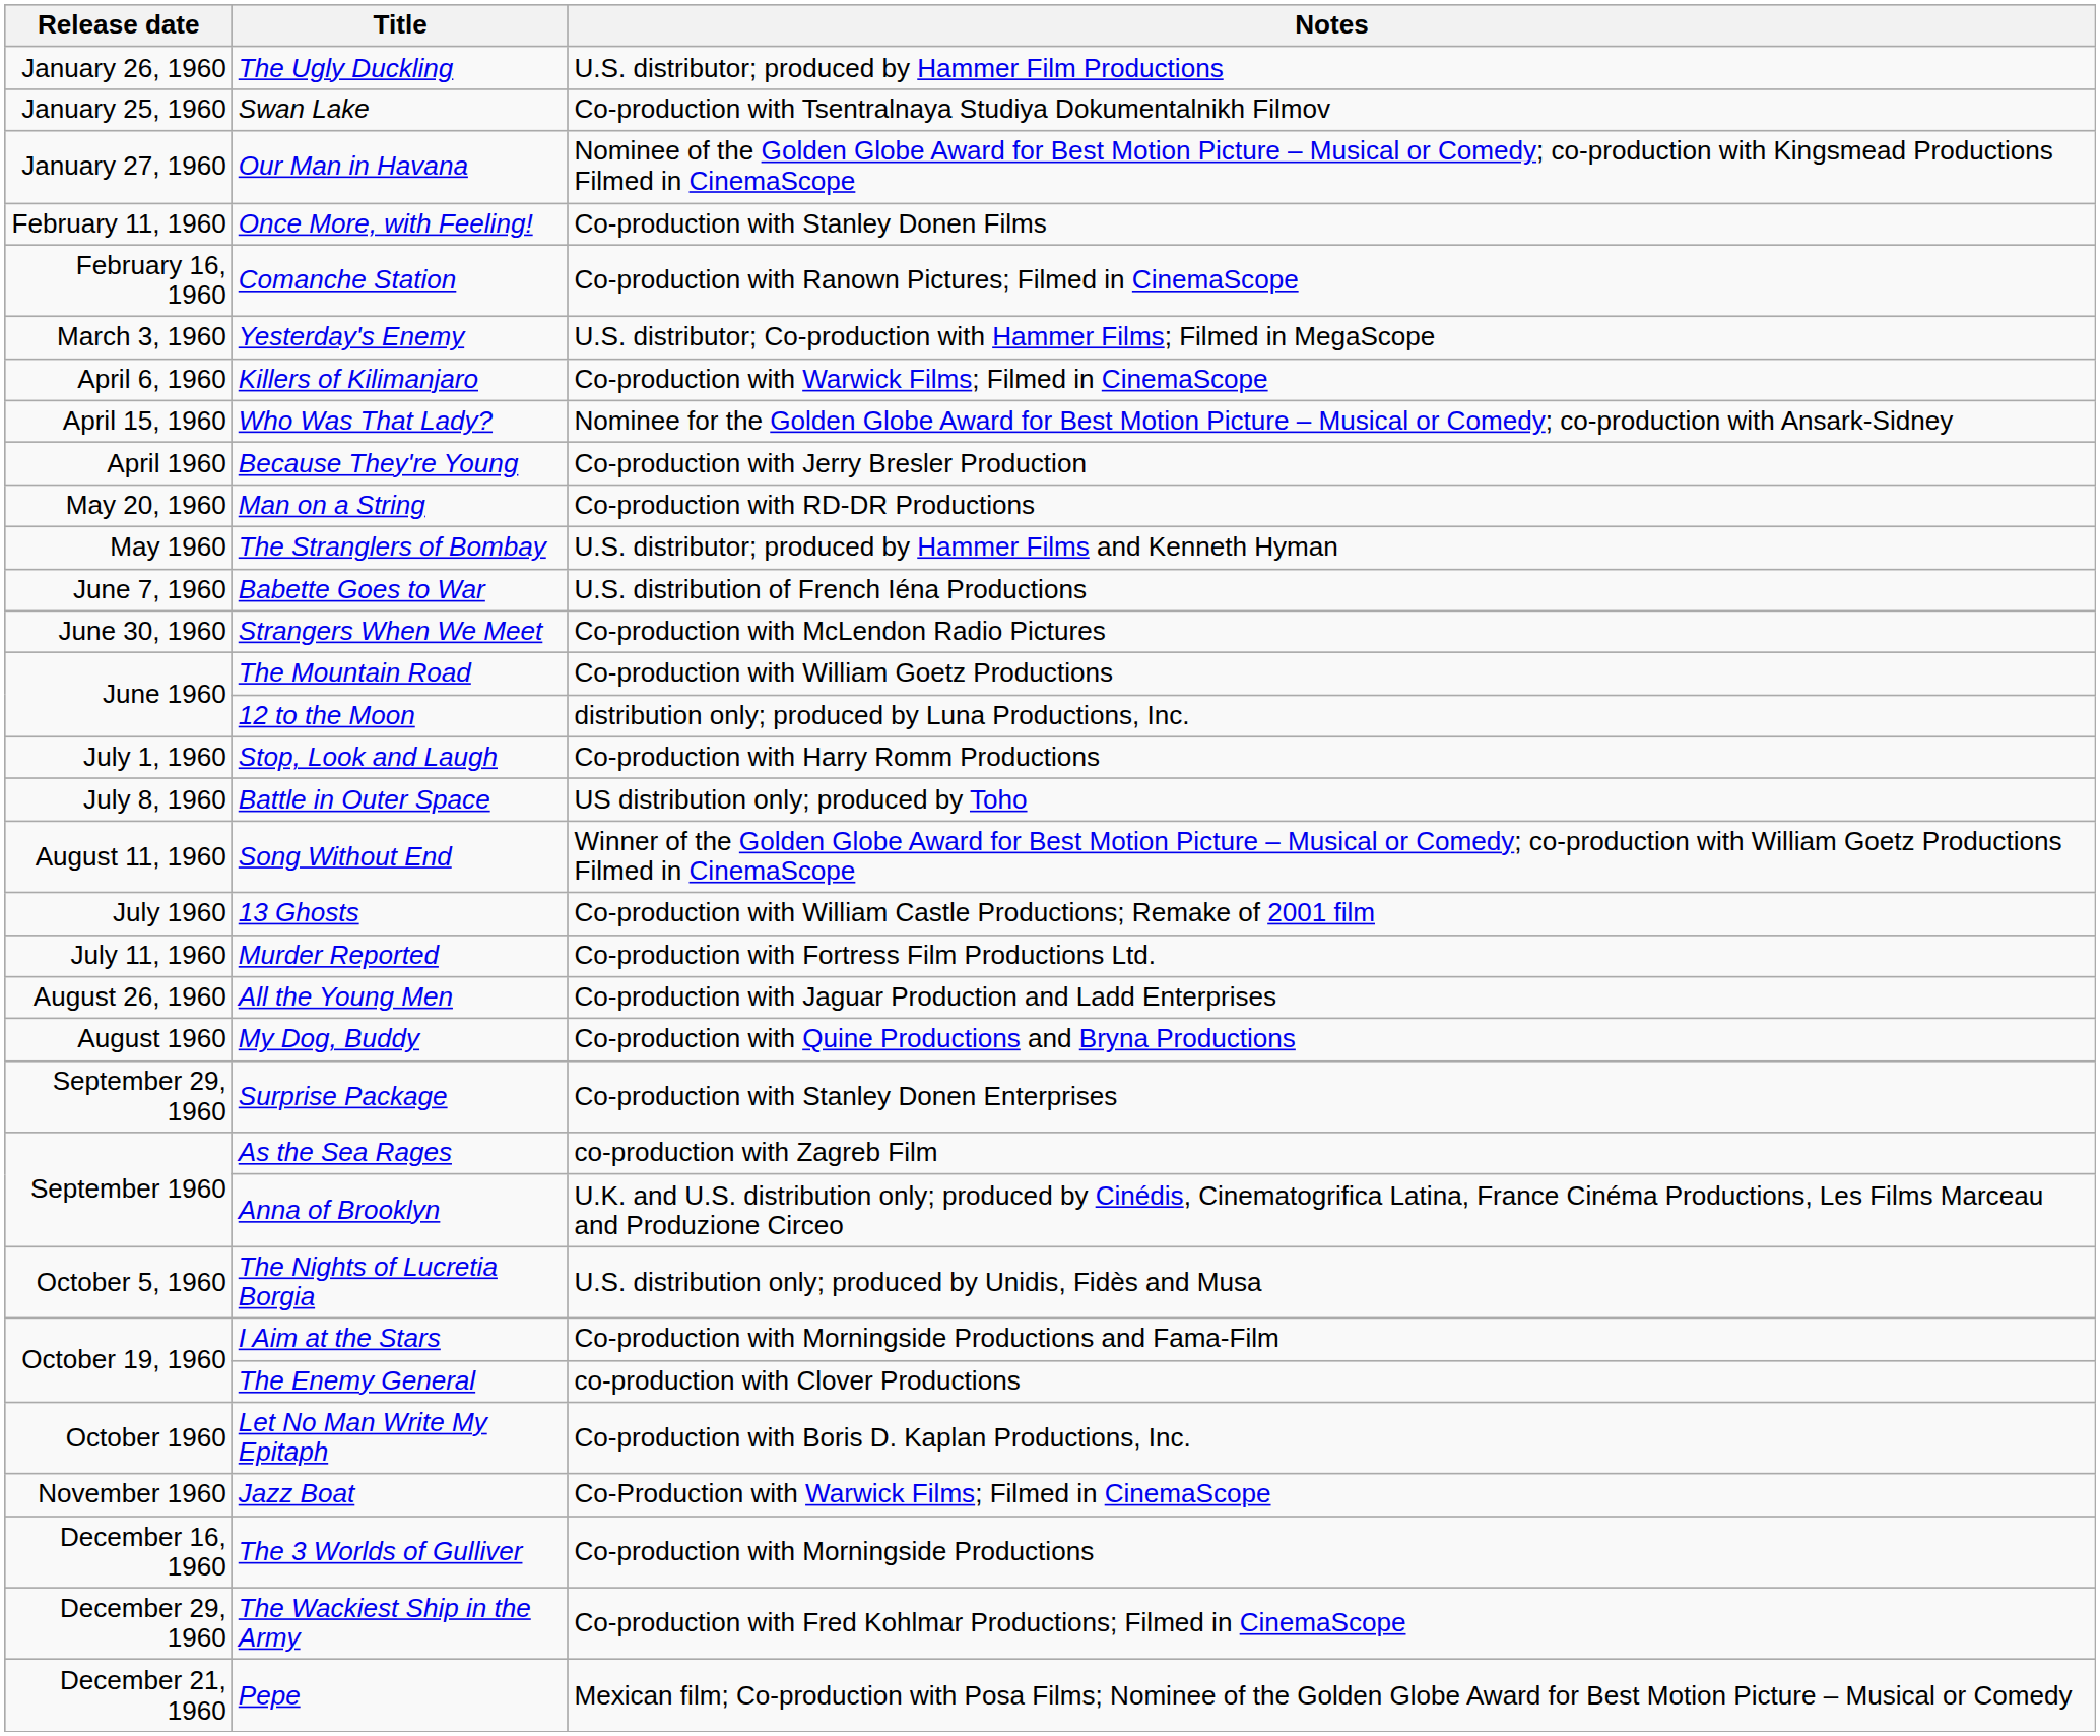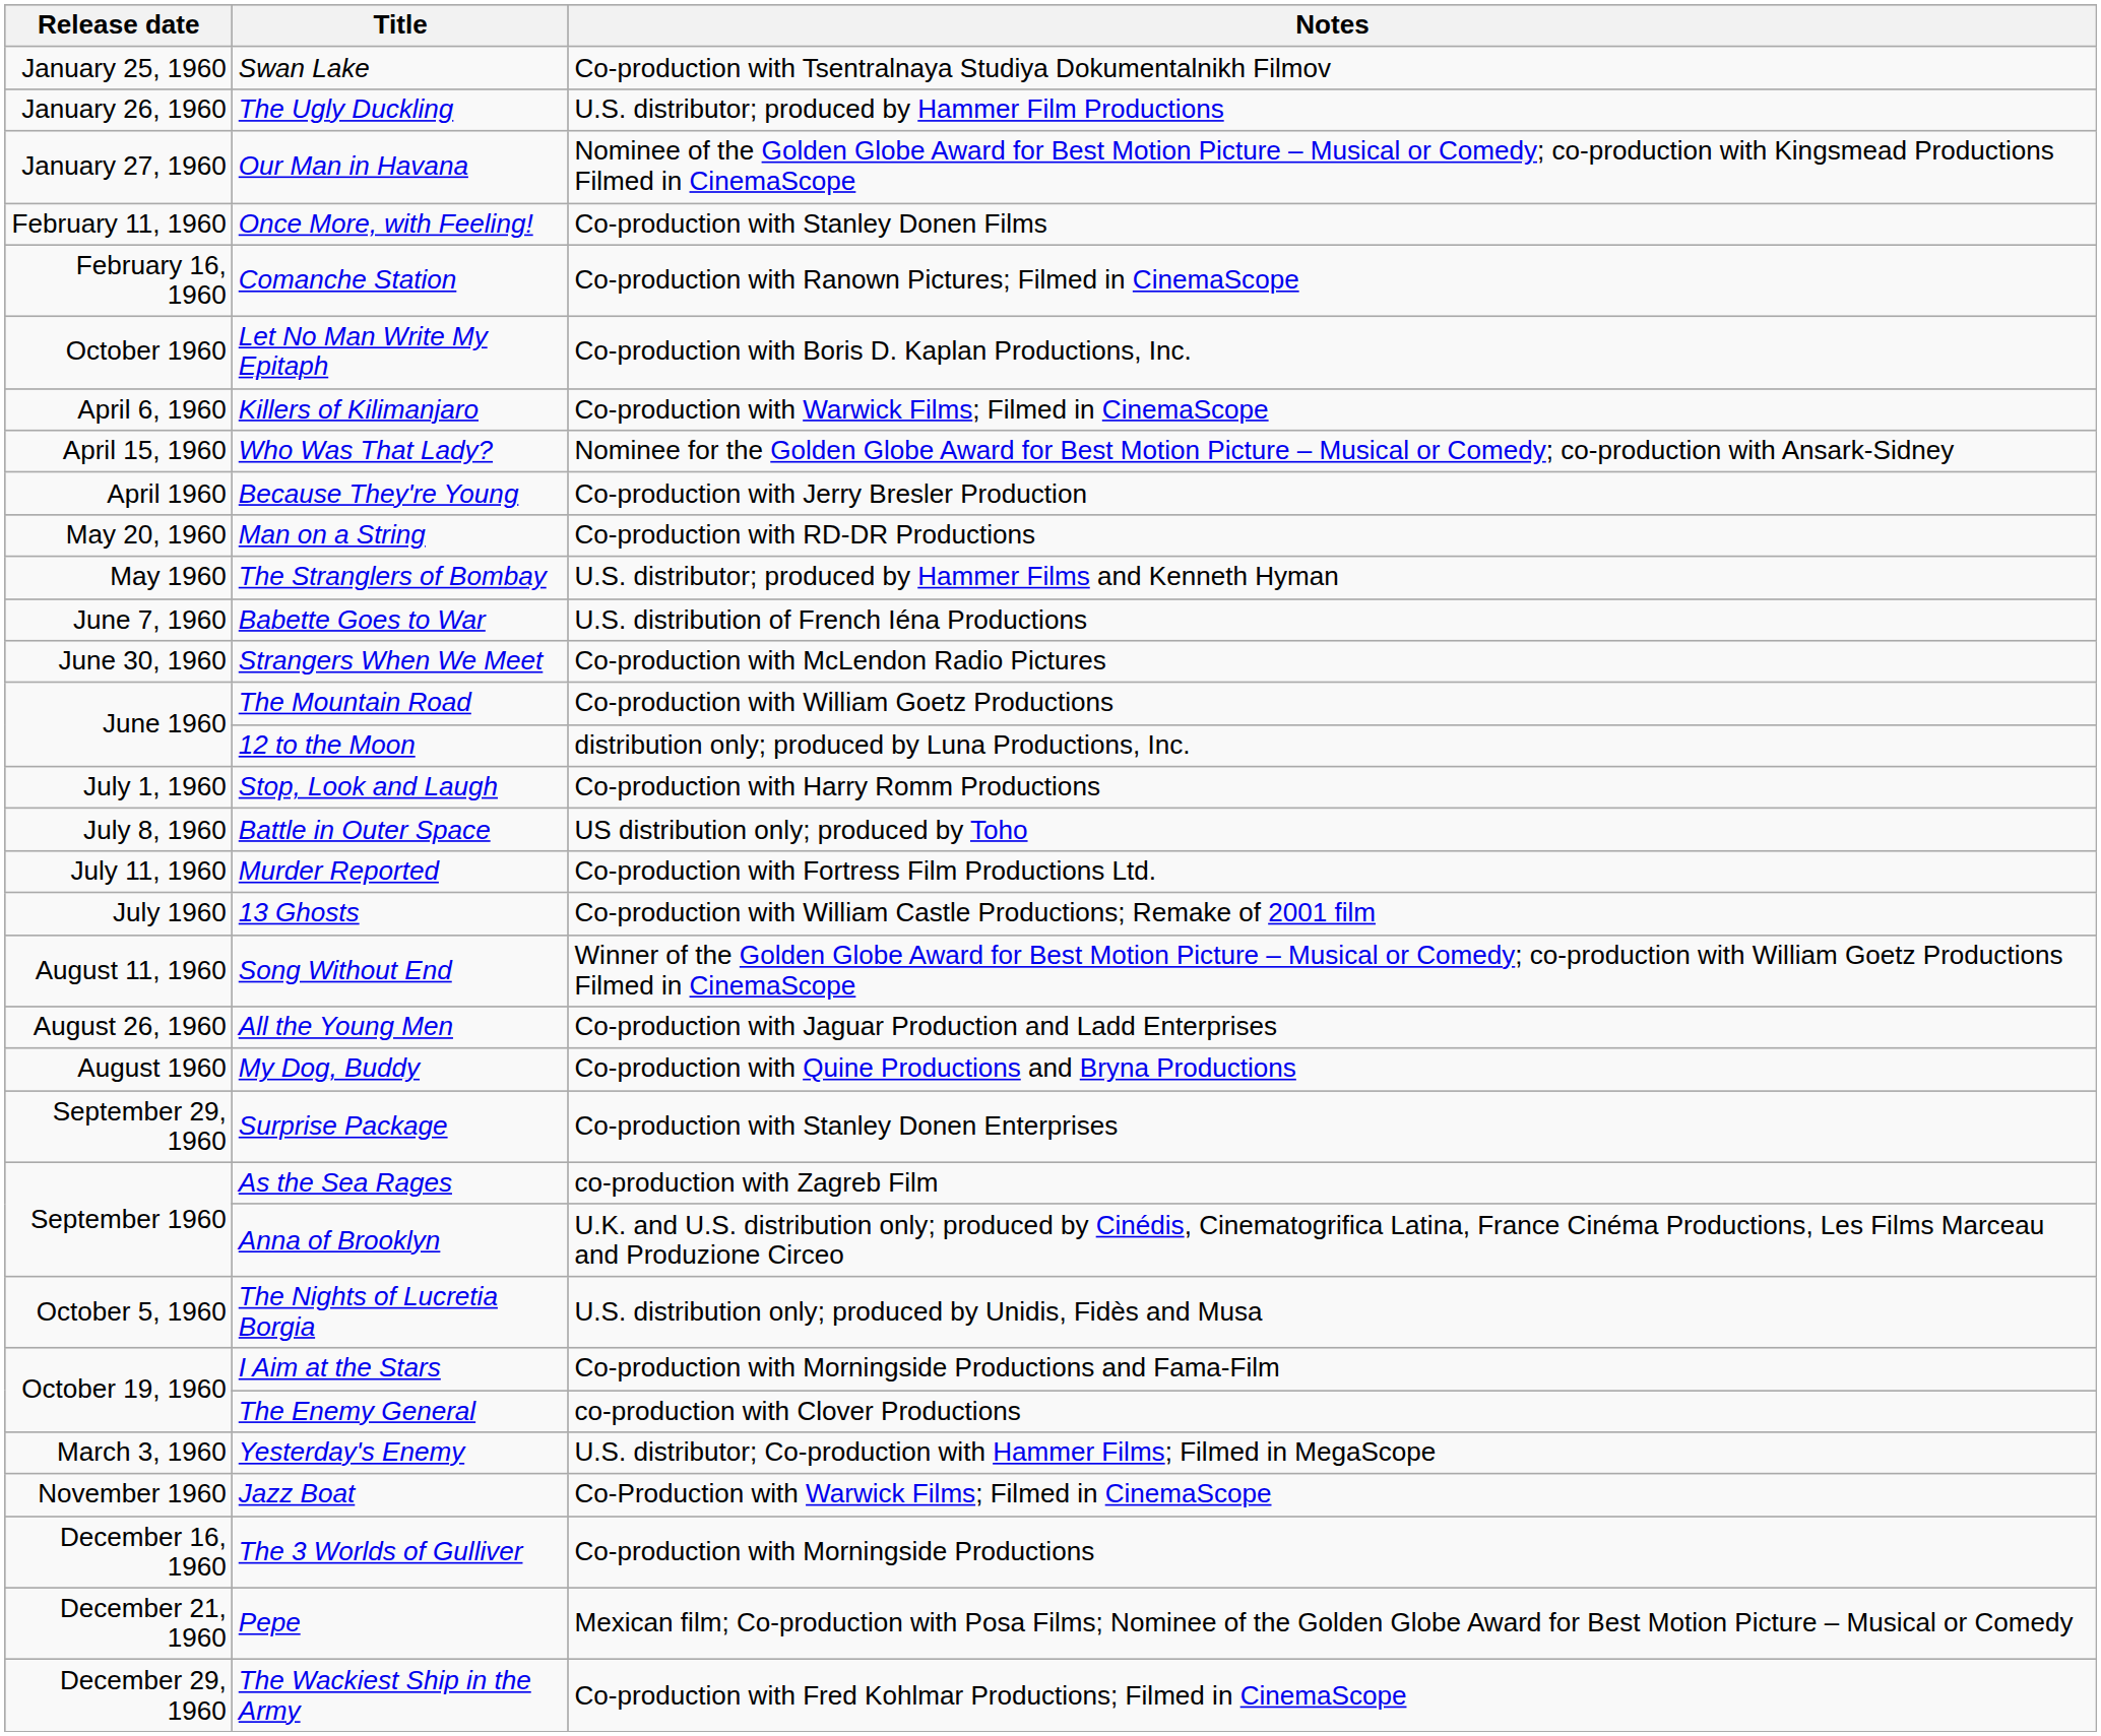 <table class="wikitable sortable" style="width:100%;">
 <tr>
 <th scope="col" style="width:130px;">Release date</th>
 <th>Title</th>
 <th>Notes</th>
 </tr>
 <tr>
+<td style="text-align:right;">January 25, 1960</td>
+<td><em>Swan Lake</em></td>
+<td>Co-production with Tsentralnaya Studiya Dokumentalnikh Filmov</td>
+</tr>
+<tr>
 <td style="text-align:right;">January 26, 1960</td>
 <td><em><a href='#'>The Ugly Duckling</a></em></td>
 <td>U.S. distributor; produced by <a href='#'>Hammer Film Productions</a></td>
-</tr>
-<tr>
-<td style="text-align:right;">January 25, 1960</td>
-<td><em>Swan Lake</em></td>
-<td>Co-production with Tsentralnaya Studiya Dokumentalnikh Filmov</td>
 </tr>
 <tr>
 <td style="text-align:right;">January 27, 1960</td>
 <td><em><a href='#'>Our Man in Havana</a></em></td>
 <td>Nominee of the <a href='#'>Golden Globe Award for Best Motion Picture – Musical or Comedy</a>; co-production with Kingsmead Productions Filmed in <a href='#'>CinemaScope</a></td>
 </tr>
 <tr>
 <td style="text-align:right;">February 11, 1960</td>
 <td><em><a href='#'>Once More, with Feeling!</a></em></td>
 <td>Co-production with Stanley Donen Films</td>
 </tr>
 <tr>
 <td style="text-align:right;">February 16, 1960</td>
 <td><em><a href='#'>Comanche Station</a></em></td>
 <td>Co-production with Ranown Pictures; Filmed in <a href='#'>CinemaScope</a></td>
 </tr>
 <tr>
-<td style="text-align:right;">March 3, 1960</td>
-<td><em><a href='#'>Yesterday's Enemy</a></em></td>
-<td>U.S. distributor; Co-production with <a href='#'>Hammer Films</a>; Filmed in MegaScope</td>
+<td style="text-align:right;">October 1960</td>
+<td><em><a href='#'>Let No Man Write My Epitaph</a></em></td>
+<td>Co-production with Boris D. Kaplan Productions, Inc.</td>
 </tr>
 <tr>
 <td style="text-align:right;">April 6, 1960</td>
 <td><em><a href='#'>Killers of Kilimanjaro</a></em></td>
 <td>Co-production with <a href='#'>Warwick Films</a>; Filmed in <a href='#'>CinemaScope</a></td>
 </tr>
 <tr>
 <td style="text-align:right;">April 15, 1960</td>
 <td><em><a href='#'>Who Was That Lady?</a></em></td>
 <td>Nominee for the <a href='#'>Golden Globe Award for Best Motion Picture – Musical or Comedy</a>; co-production with Ansark-Sidney</td>
 </tr>
 <tr>
 <td style="text-align:right;">April 1960</td>
 <td><em><a href='#'>Because They're Young</a></em></td>
 <td>Co-production with Jerry Bresler Production</td>
 </tr>
 <tr>
 <td style="text-align:right;">May 20, 1960</td>
 <td><em><a href='#'>Man on a String</a></em></td>
 <td>Co-production with RD-DR Productions</td>
 </tr>
 <tr>
 <td style="text-align:right;">May 1960</td>
 <td><em><a href='#'>The Stranglers of Bombay</a></em></td>
 <td>U.S. distributor; produced by <a href='#'>Hammer Films</a> and Kenneth Hyman</td>
 </tr>
 <tr>
 <td style="text-align:right;">June 7, 1960</td>
 <td><em><a href='#'>Babette Goes to War</a></em></td>
 <td>U.S. distribution of French Iéna Productions</td>
 </tr>
 <tr>
 <td style="text-align:right;">June 30, 1960</td>
 <td><em><a href='#'>Strangers When We Meet</a></em></td>
 <td>Co-production with McLendon Radio Pictures</td>
 </tr>
 <tr>
 <td style="text-align:right;" rowspan="2">June 1960</td>
 <td><em><a href='#'>The Mountain Road</a></em></td>
 <td>Co-production with William Goetz Productions</td>
 </tr>
 <tr>
 <td><em><a href='#'>12 to the Moon</a></em></td>
 <td>distribution only; produced by Luna Productions, Inc.</td>
 </tr>
 <tr>
 <td style="text-align:right;">July 1, 1960</td>
 <td><em><a href='#'>Stop, Look and Laugh</a></em></td>
 <td>Co-production with Harry Romm Productions</td>
 </tr>
 <tr>
 <td style="text-align:right;">July 8, 1960</td>
 <td><em><a href='#'>Battle in Outer Space</a></em></td>
 <td>US distribution only; produced by <a href='#'>Toho</a></td>
 </tr>
 <tr>
-<td style="text-align:right;">August 11, 1960</td>
-<td><em><a href='#'>Song Without End</a></em></td>
-<td>Winner of the <a href='#'>Golden Globe Award for Best Motion Picture – Musical or Comedy</a>; co-production with William Goetz Productions Filmed in <a href='#'>CinemaScope</a></td>
+<td style="text-align:right;">July 11, 1960</td>
+<td><em><a href='#'>Murder Reported</a></em></td>
+<td>Co-production with Fortress Film Productions Ltd.</td>
 </tr>
 <tr>
 <td style="text-align:right;">July 1960</td>
 <td><em><a href='#'>13 Ghosts</a></em></td>
 <td>Co-production with William Castle Productions; Remake of <a href='#'>2001 film</a></td>
 </tr>
 <tr>
-<td style="text-align:right;">July 11, 1960</td>
-<td><em><a href='#'>Murder Reported</a></em></td>
-<td>Co-production with Fortress Film Productions Ltd.</td>
+<td style="text-align:right;">August 11, 1960</td>
+<td><em><a href='#'>Song Without End</a></em></td>
+<td>Winner of the <a href='#'>Golden Globe Award for Best Motion Picture – Musical or Comedy</a>; co-production with William Goetz Productions Filmed in <a href='#'>CinemaScope</a></td>
 </tr>
 <tr>
 <td style="text-align:right;">August 26, 1960</td>
 <td><em><a href='#'>All the Young Men</a></em></td>
 <td>Co-production with Jaguar Production and Ladd Enterprises</td>
 </tr>
 <tr>
 <td style="text-align:right;">August 1960</td>
 <td><em><a href='#'>My Dog, Buddy</a></em></td>
 <td>Co-production with <a href='#'>Quine Productions</a> and <a href='#'>Bryna Productions</a></td>
 </tr>
 <tr>
 <td style="text-align:right;">September 29, 1960</td>
 <td><em><a href='#'>Surprise Package</a></em></td>
 <td>Co-production with Stanley Donen Enterprises</td>
 </tr>
 <tr>
 <td style="text-align:right;" rowspan="2">September 1960</td>
 <td><em><a href='#'>As the Sea Rages</a></em></td>
 <td>co-production with Zagreb Film</td>
 </tr>
 <tr>
 <td><em><a href='#'>Anna of Brooklyn</a></em></td>
 <td>U.K. and U.S. distribution only; produced by <a href='#'>Cinédis</a>, Cinematogrifica Latina, France Cinéma Productions, Les Films Marceau and Produzione Circeo</td>
 </tr>
 <tr>
 <td style="text-align:right;">October 5, 1960</td>
 <td><em><a href='#'>The Nights of Lucretia Borgia</a></em></td>
 <td>U.S. distribution only; produced by Unidis, Fidès and Musa</td>
 </tr>
 <tr>
 <td style="text-align:right;" rowspan="2">October 19, 1960</td>
 <td><em><a href='#'>I Aim at the Stars</a></em></td>
 <td>Co-production with Morningside Productions and Fama-Film</td>
 </tr>
 <tr>
 <td><em><a href='#'>The Enemy General</a></em></td>
 <td>co-production with Clover Productions</td>
 </tr>
 <tr>
-<td style="text-align:right;">October 1960</td>
-<td><em><a href='#'>Let No Man Write My Epitaph</a></em></td>
-<td>Co-production with Boris D. Kaplan Productions, Inc.</td>
+<td style="text-align:right;">March 3, 1960</td>
+<td><em><a href='#'>Yesterday's Enemy</a></em></td>
+<td>U.S. distributor; Co-production with <a href='#'>Hammer Films</a>; Filmed in MegaScope</td>
 </tr>
 <tr>
 <td style="text-align:right;">November 1960</td>
 <td><em><a href='#'>Jazz Boat</a></em></td>
 <td>Co-Production with <a href='#'>Warwick Films</a>; Filmed in <a href='#'>CinemaScope</a></td>
 </tr>
 <tr>
 <td style="text-align:right;">December 16, 1960</td>
 <td><em><a href='#'>The 3 Worlds of Gulliver</a></em></td>
 <td>Co-production with Morningside Productions</td>
 </tr>
 <tr>
+<td style="text-align:right;">December 21, 1960</td>
+<td><em><a href='#'>Pepe</a></em></td>
+<td>Mexican film; Co-production with Posa Films; Nominee of the Golden Globe Award for Best Motion Picture – Musical or Comedy</td>
+</tr>
+<tr>
 <td style="text-align:right;">December 29, 1960</td>
 <td><em><a href='#'>The Wackiest Ship in the Army</a></em></td>
 <td>Co-production with Fred Kohlmar Productions; Filmed in <a href='#'>CinemaScope</a></td>
 </tr>
 <tr>
-<td style="text-align:right;">December 21, 1960</td>
-<td><em><a href='#'>Pepe</a></em></td>
-<td>Mexican film; Co-production with Posa Films; Nominee of the Golden Globe Award for Best Motion Picture – Musical or Comedy</td>
-</tr>
-<tr>
 </tr>
 </table>
